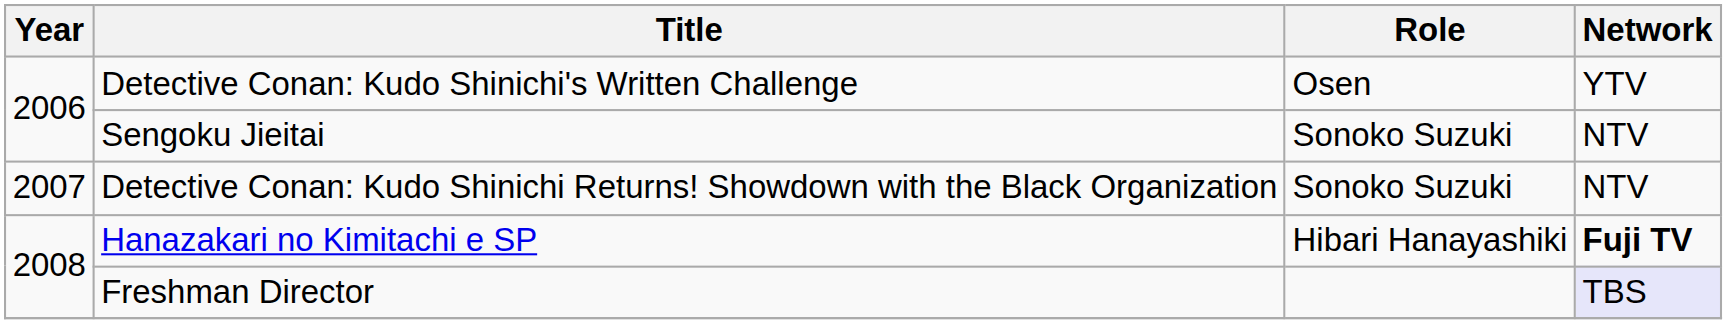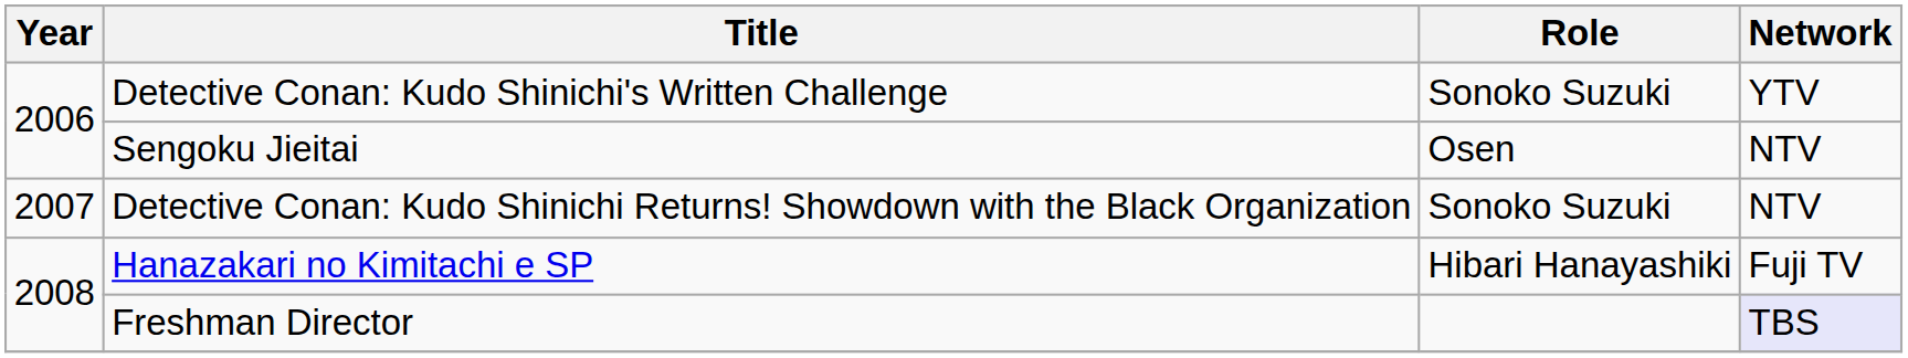 <table class="wikitable">
 <tr>
 <th>Year</th>
 <th>Title</th>
 <th>Role</th>
 <th>Network</th>
 </tr>
 <tr>
 <td rowspan=2>2006</td>
 <td>Detective Conan: Kudo Shinichi's Written Challenge</td>
-<td>Osen</td>
+<td>Sonoko Suzuki</td>
 <td>YTV</td>
 </tr>
 <tr>
 <td>Sengoku Jieitai</td>
-<td>Sonoko Suzuki</td>
+<td>Osen</td>
 <td>NTV</td>
 </tr>
 <tr>
 <td>2007</td>
 <td>Detective Conan: Kudo Shinichi Returns! Showdown with the Black Organization</td>
 <td>Sonoko Suzuki</td>
 <td>NTV</td>
 </tr>
 <tr>
 <td rowspan=2>2008</td>
 <td><a href='#'>Hanazakari no Kimitachi e SP</a></td>
 <td>Hibari Hanayashiki</td>
-<td><strong>Fuji TV</strong></td>
+<td>Fuji TV</td>
 </tr>
 <tr>
 <td>Freshman Director</td>
 <td></td>
 <td style="background: lavender;">TBS</td>
 </tr>
 <tr>
 </tr>
 </table>
